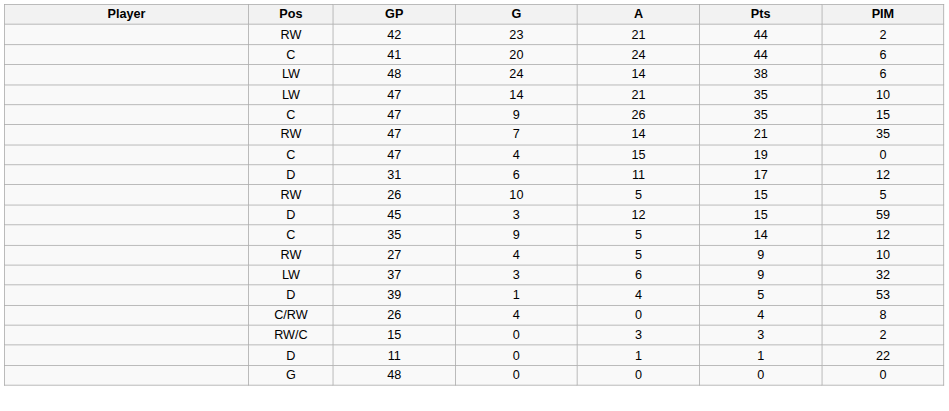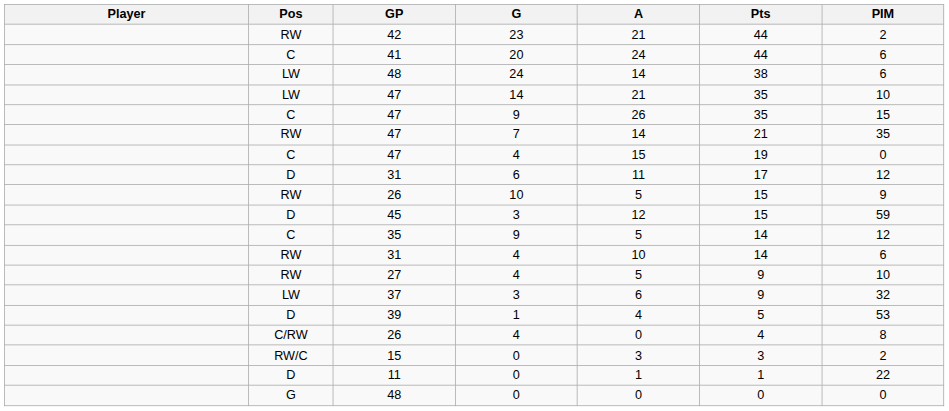 <table class="wikitable sortable" width="60%">
 <tr ALIGN="center">
 <th bgcolor="#DDDDFF" width="10%">Player</th>
 <th bgcolor="#DDDDFF" width="3%" title="Position">Pos</th>
 <th bgcolor="#DDDDFF" width="5%" title="Games played">GP</th>
 <th bgcolor="#DDDDFF" width="5%" title="Goals">G</th>
 <th bgcolor="#DDDDFF" width="5%" title="Assists">A</th>
 <th bgcolor="#DDDDFF" width="5%" title="Points">Pts</th>
 <th bgcolor="#DDDDFF" width="5%" title="Penalties in Minutes">PIM</th>
 </tr>
 <tr align="center">
 <td align="right"></td>
 <td>RW</td>
 <td>42</td>
 <td>23</td>
 <td>21</td>
 <td>44</td>
 <td>2</td>
 </tr>
 <tr align="center">
 <td align="right"></td>
 <td>C</td>
 <td>41</td>
 <td>20</td>
 <td>24</td>
 <td>44</td>
 <td>6</td>
 </tr>
 <tr align="center">
 <td align="right"></td>
 <td>LW</td>
 <td>48</td>
 <td>24</td>
 <td>14</td>
 <td>38</td>
 <td>6</td>
 </tr>
 <tr align="center">
 <td align="right"></td>
 <td>LW</td>
 <td>47</td>
 <td>14</td>
 <td>21</td>
 <td>35</td>
 <td>10</td>
 </tr>
 <tr align="center">
 <td align="right"></td>
 <td>C</td>
 <td>47</td>
 <td>9</td>
 <td>26</td>
 <td>35</td>
 <td>15</td>
 </tr>
 <tr align="center">
 <td align="right"></td>
 <td>RW</td>
 <td>47</td>
 <td>7</td>
 <td>14</td>
 <td>21</td>
 <td>35</td>
 </tr>
 <tr align="center">
 <td align="right"></td>
 <td>C</td>
 <td>47</td>
 <td>4</td>
 <td>15</td>
 <td>19</td>
 <td>0</td>
 </tr>
 <tr align="center">
 <td align="right"></td>
 <td>D</td>
 <td>31</td>
 <td>6</td>
 <td>11</td>
 <td>17</td>
 <td>12</td>
 </tr>
 <tr align="center">
 <td align="right"></td>
 <td>RW</td>
 <td>26</td>
 <td>10</td>
 <td>5</td>
 <td>15</td>
-<td>5</td>
+<td>9</td>
 </tr>
 <tr align="center">
 <td align="right"></td>
 <td>D</td>
 <td>45</td>
 <td>3</td>
 <td>12</td>
 <td>15</td>
 <td>59</td>
 </tr>
 <tr align="center">
 <td align="right"></td>
 <td>C</td>
 <td>35</td>
 <td>9</td>
 <td>5</td>
 <td>14</td>
 <td>12</td>
+</tr>
+<tr align="center">
+<td align="right"></td>
+<td>RW</td>
+<td>31</td>
+<td>4</td>
+<td>10</td>
+<td>14</td>
+<td>6</td>
 </tr>
 <tr align="center">
 <td align="right"></td>
 <td>RW</td>
 <td>27</td>
 <td>4</td>
 <td>5</td>
 <td>9</td>
 <td>10</td>
 </tr>
 <tr align="center">
 <td align="right"></td>
 <td>LW</td>
 <td>37</td>
 <td>3</td>
 <td>6</td>
 <td>9</td>
 <td>32</td>
 </tr>
 <tr align="center">
 <td align="right"></td>
 <td>D</td>
 <td>39</td>
 <td>1</td>
 <td>4</td>
 <td>5</td>
 <td>53</td>
 </tr>
 <tr align="center">
 <td align="right"></td>
 <td>C/RW</td>
 <td>26</td>
 <td>4</td>
 <td>0</td>
 <td>4</td>
 <td>8</td>
 </tr>
 <tr align="center">
 <td align="right"></td>
 <td>RW/C</td>
 <td>15</td>
 <td>0</td>
 <td>3</td>
 <td>3</td>
 <td>2</td>
 </tr>
 <tr align="center">
 <td align="right"></td>
 <td>D</td>
 <td>11</td>
 <td>0</td>
 <td>1</td>
 <td>1</td>
 <td>22</td>
 </tr>
 <tr align="center">
 <td align="right"></td>
 <td>G</td>
 <td>48</td>
 <td>0</td>
 <td>0</td>
 <td>0</td>
 <td>0</td>
 </tr>
 </table>
